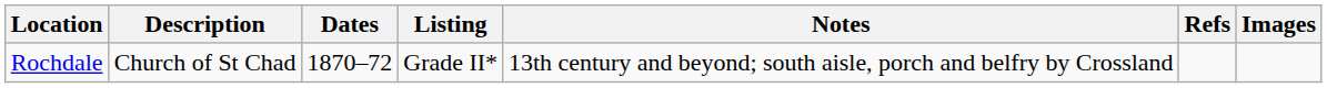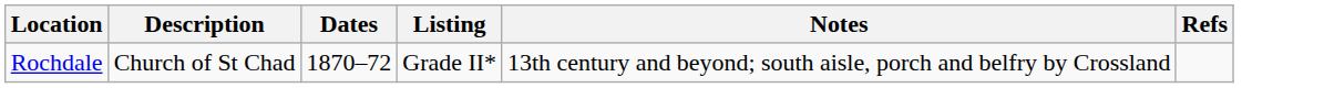 <table class="wikitable sortable">
 <tr>
 <th>Location</th>
 <th>Description</th>
 <th>Dates</th>
 <th>Listing</th>
 <th>Notes</th>
 <th>Refs</th>
-<th>Images</th>
 </tr>
 <tr>
 <td><a href='#'>Rochdale</a></td>
 <td>Church of St Chad</td>
 <td>1870–72</td>
 <td>Grade II*</td>
 <td>13th century and beyond; south aisle, porch and belfry by Crossland</td>
 <td></td>
-<td></td>
 </tr>
 </table>
